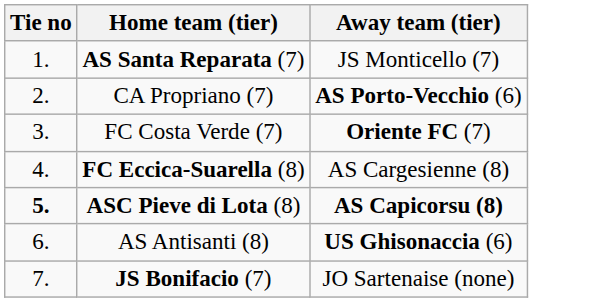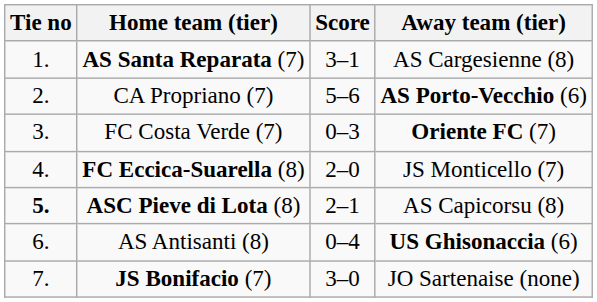 <table class="wikitable" style="text-align: center">
 <tr>
 <th>Tie no</th>
 <th>Home team (tier)</th>
+<th>Score</th>
 <th>Away team (tier)</th>
 </tr>
 <tr>
 <td>1.</td>
 <td><strong>AS Santa Reparata</strong> (7)</td>
-<td>JS Monticello (7)</td>
+<td>3–1</td>
+<td>AS Cargesienne (8)</td>
 </tr>
 <tr>
 <td>2.</td>
 <td>CA Propriano (7)</td>
+<td>5–6 </td>
 <td><strong>AS Porto-Vecchio</strong> (6)</td>
 </tr>
 <tr>
 <td>3.</td>
 <td>FC Costa Verde (7)</td>
+<td>0–3</td>
 <td><strong>Oriente FC</strong> (7)</td>
 </tr>
 <tr>
 <td>4.</td>
 <td><strong>FC Eccica-Suarella</strong> (8)</td>
-<td>AS Cargesienne (8)</td>
+<td>2–0</td>
+<td>JS Monticello (7)</td>
 </tr>
 <tr>
 <td><strong>5.</strong></td>
 <td><strong>ASC Pieve di Lota</strong> (8)</td>
-<td><strong>AS Capicorsu (8)</strong></td>
+<td>2–1</td>
+<td>AS Capicorsu (8)</td>
 </tr>
 <tr>
 <td>6.</td>
 <td>AS Antisanti (8)</td>
+<td>0–4</td>
 <td><strong>US Ghisonaccia</strong> (6)</td>
 </tr>
 <tr>
 <td>7.</td>
 <td><strong>JS Bonifacio</strong> (7)</td>
+<td>3–0</td>
 <td>JO Sartenaise (none)</td>
 </tr>
 </table>
